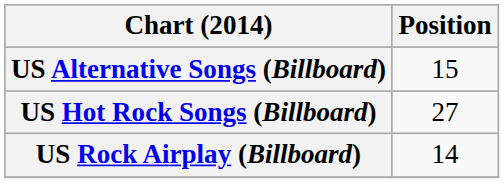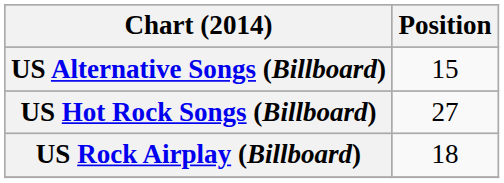 <table class="wikitable plainrowheaders sortable">
 <tr>
 <th>Chart (2014)</th>
 <th>Position</th>
 </tr>
 <tr>
 <th scope="row">US <a href='#'>Alternative Songs</a> (<em>Billboard</em>)</th>
 <td style="text-align:center;">15</td>
 </tr>
 <tr>
 <th scope="row">US <a href='#'>Hot Rock Songs</a> (<em>Billboard</em>)</th>
 <td style="text-align:center;">27</td>
 </tr>
 <tr>
 <th scope="row">US <a href='#'>Rock Airplay</a> (<em>Billboard</em>)</th>
-<td style="text-align:center;">14</td>
+<td style="text-align:center;">18</td>
 </tr>
 <tr>
 </tr>
 </table>
